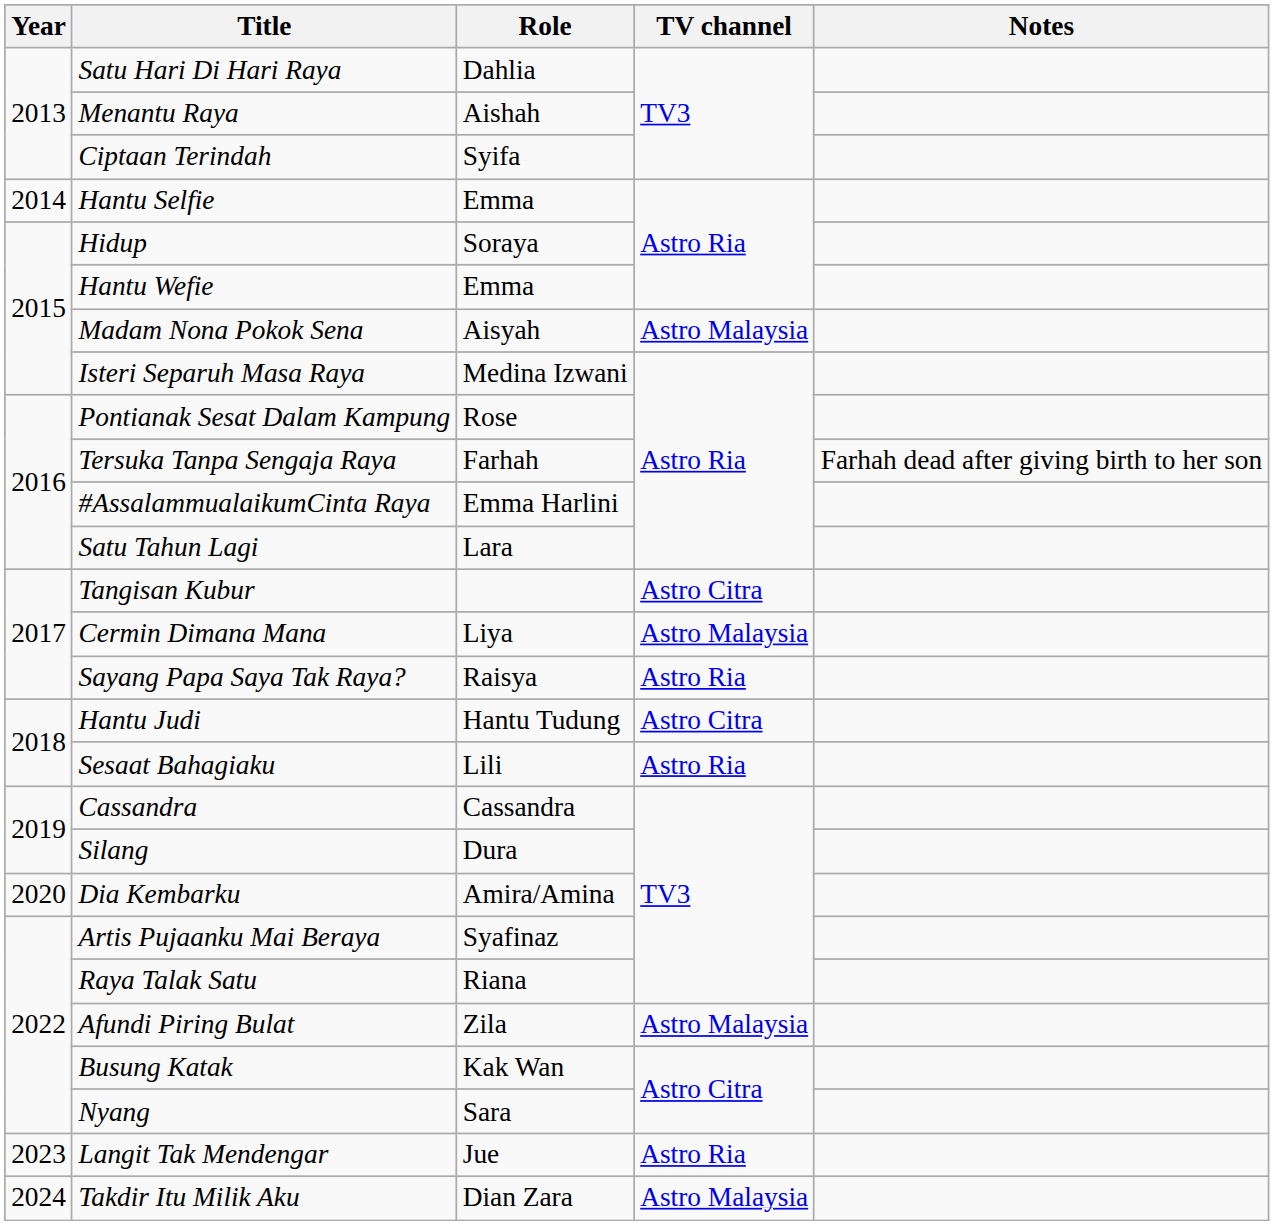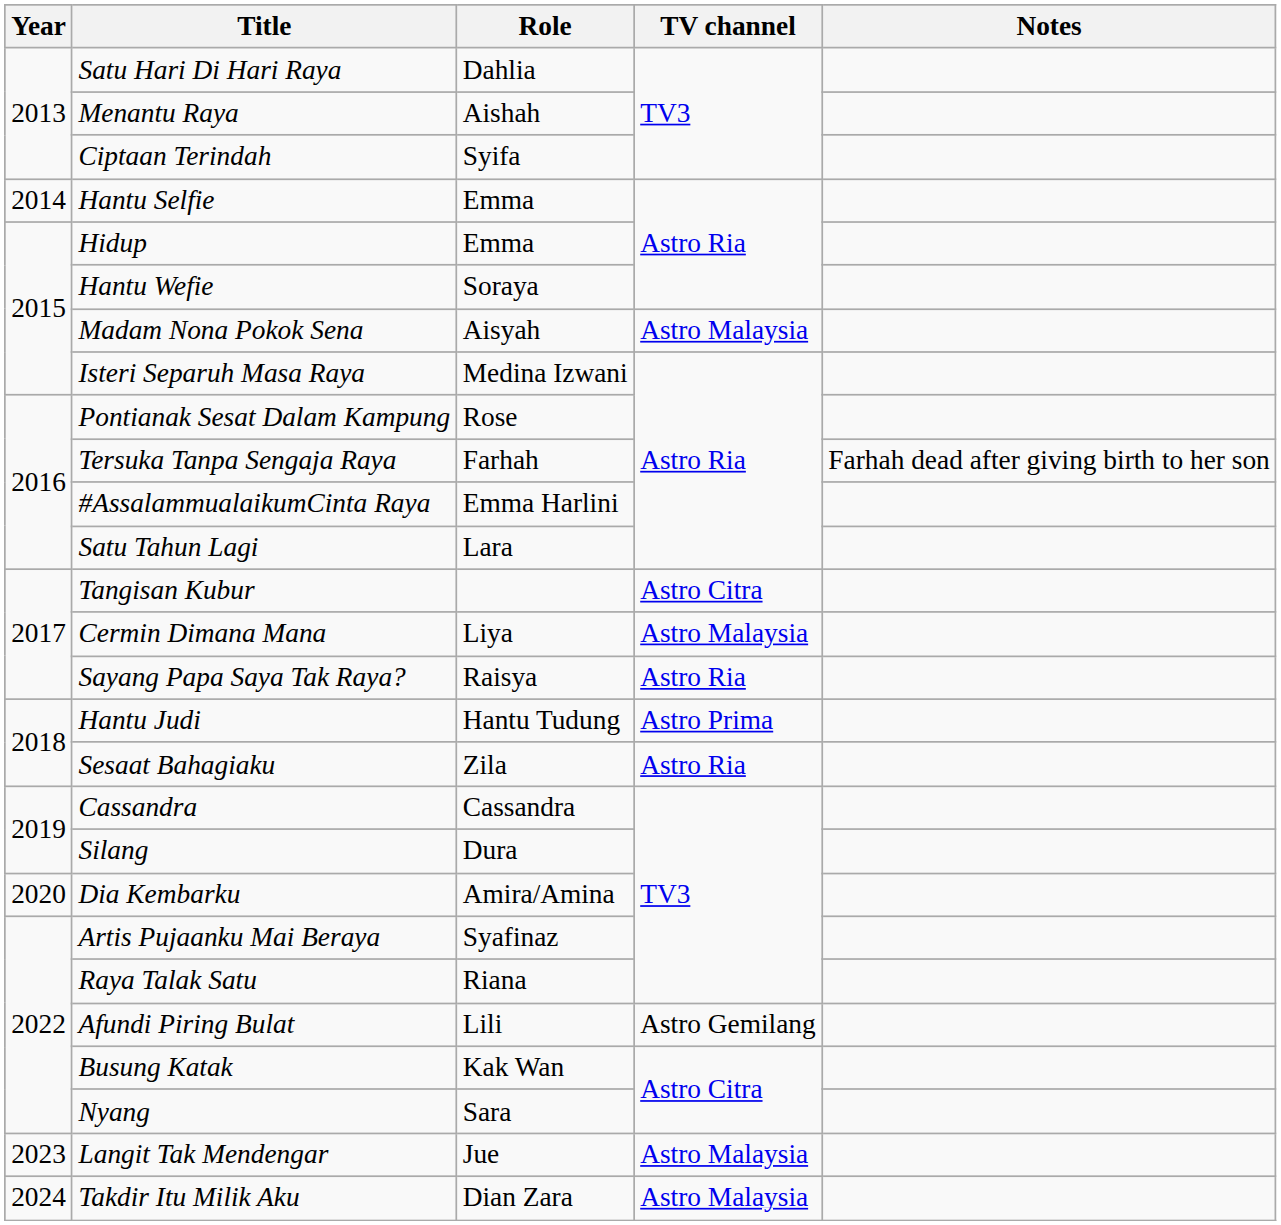 <table class="wikitable ">
 <tr>
 <th>Year</th>
 <th>Title</th>
 <th>Role</th>
 <th>TV channel</th>
 <th>Notes</th>
 </tr>
 <tr>
 <td rowspan="3">2013</td>
 <td><em>Satu Hari Di Hari Raya</em></td>
 <td>Dahlia</td>
 <td rowspan="3"><a href='#'>TV3</a></td>
 <td></td>
 </tr>
 <tr>
 <td><em>Menantu Raya</em></td>
 <td>Aishah</td>
 <td></td>
 </tr>
 <tr>
 <td><em>Ciptaan Terindah</em></td>
 <td>Syifa</td>
 <td></td>
 </tr>
 <tr>
 <td>2014</td>
 <td><em>Hantu Selfie</em></td>
 <td>Emma</td>
 <td rowspan="3"><a href='#'>Astro Ria</a></td>
 <td></td>
 </tr>
 <tr>
 <td rowspan="4">2015</td>
 <td><em>Hidup</em></td>
-<td>Soraya</td>
+<td>Emma</td>
 <td></td>
 </tr>
 <tr>
 <td><em>Hantu Wefie</em></td>
-<td>Emma</td>
+<td>Soraya</td>
 <td></td>
 </tr>
 <tr>
 <td><em>Madam Nona Pokok Sena</em></td>
 <td>Aisyah</td>
 <td><a href='#'>Astro Malaysia</a></td>
 <td></td>
 </tr>
 <tr>
 <td><em>Isteri Separuh Masa Raya</em></td>
 <td>Medina Izwani</td>
 <td rowspan="5"><a href='#'>Astro Ria</a></td>
 <td></td>
 </tr>
 <tr>
 <td rowspan="4">2016</td>
 <td><em>Pontianak Sesat Dalam Kampung</em></td>
 <td>Rose</td>
 <td></td>
 </tr>
 <tr>
 <td><em>Tersuka Tanpa Sengaja Raya</em></td>
 <td>Farhah</td>
 <td>Farhah dead after giving birth to her son</td>
 </tr>
 <tr>
 <td><em>#AssalammualaikumCinta Raya</em></td>
 <td>Emma Harlini</td>
 <td></td>
 </tr>
 <tr>
 <td><em>Satu Tahun Lagi</em></td>
 <td>Lara</td>
 <td></td>
 </tr>
 <tr>
 <td rowspan="3">2017</td>
 <td><em>Tangisan Kubur</em></td>
 <td></td>
 <td><a href='#'>Astro Citra</a></td>
 <td></td>
 </tr>
 <tr>
 <td><em>Cermin Dimana Mana</em></td>
 <td>Liya</td>
 <td><a href='#'>Astro Malaysia</a></td>
 <td></td>
 </tr>
 <tr>
 <td><em>Sayang Papa Saya Tak Raya?</em></td>
 <td>Raisya</td>
 <td><a href='#'>Astro Ria</a></td>
 <td></td>
 </tr>
 <tr>
 <td rowspan="2">2018</td>
 <td><em>Hantu Judi</em></td>
 <td>Hantu Tudung</td>
-<td><a href='#'>Astro Citra</a></td>
+<td><a href='#'>Astro Prima</a></td>
 <td></td>
 </tr>
 <tr>
 <td><em>Sesaat Bahagiaku</em></td>
-<td>Lili</td>
+<td>Zila</td>
 <td><a href='#'>Astro Ria</a></td>
 <td></td>
 </tr>
 <tr>
 <td rowspan="2">2019</td>
 <td><em>Cassandra</em></td>
 <td>Cassandra</td>
 <td rowspan="5"><a href='#'>TV3</a></td>
 <td></td>
 </tr>
 <tr>
 <td><em>Silang</em></td>
 <td>Dura</td>
 <td></td>
 </tr>
 <tr>
 <td>2020</td>
 <td><em>Dia Kembarku</em></td>
 <td>Amira/Amina</td>
 <td></td>
 </tr>
 <tr>
 <td rowspan="5">2022</td>
 <td><em>Artis Pujaanku Mai Beraya</em></td>
 <td>Syafinaz</td>
 <td></td>
 </tr>
 <tr>
 <td><em>Raya Talak Satu</em></td>
 <td>Riana</td>
 <td></td>
 </tr>
 <tr>
 <td><em>Afundi Piring Bulat</em></td>
-<td>Zila</td>
-<td><a href='#'>Astro Malaysia</a></td>
+<td>Lili</td>
+<td>Astro Gemilang</td>
 <td></td>
 </tr>
 <tr>
 <td><em>Busung Katak</em></td>
 <td>Kak Wan</td>
 <td rowspan="2"><a href='#'>Astro Citra</a></td>
 <td></td>
 </tr>
 <tr>
 <td><em>Nyang</em></td>
 <td>Sara</td>
 <td></td>
 </tr>
 <tr>
 <td>2023</td>
 <td><em>Langit Tak Mendengar</em></td>
 <td>Jue</td>
-<td><a href='#'>Astro Ria</a></td>
+<td><a href='#'>Astro Malaysia</a></td>
 <td></td>
 </tr>
 <tr>
 <td>2024</td>
 <td><em>Takdir Itu Milik Aku</em></td>
 <td>Dian Zara</td>
 <td><a href='#'>Astro Malaysia</a></td>
 <td></td>
 </tr>
 <tr>
 </tr>
 </table>
